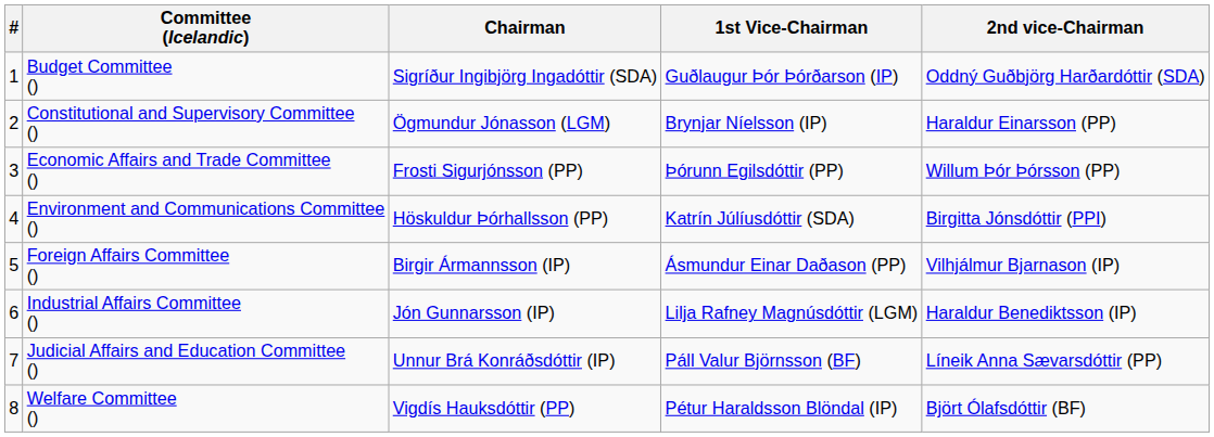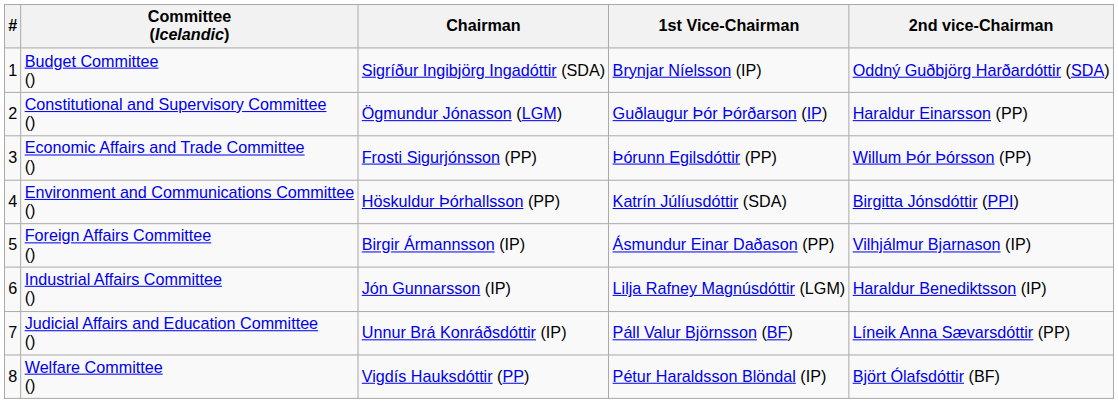 <table class="wikitable">
 <tr>
 <th>#</th>
 <th>Committee<br>(<em>Icelandic</em>)</th>
 <th>Chairman</th>
 <th>1st Vice-Chairman</th>
 <th>2nd vice-Chairman</th>
 </tr>
 <tr>
 <td style="text-align: right;">1</td>
 <td><a href='#'>Budget Committee</a><br>()</td>
 <td><a href='#'>Sigríður Ingibjörg Ingadóttir</a> (SDA)</td>
-<td><a href='#'>Guðlaugur Þór Þórðarson</a> (<a href='#'>IP</a>)</td>
+<td><a href='#'>Brynjar Níelsson</a> (IP)</td>
 <td><a href='#'>Oddný Guðbjörg Harðardóttir</a> (<a href='#'>SDA</a>)</td>
 </tr>
 <tr>
 <td style="text-align: right;">2</td>
 <td><a href='#'>Constitutional and Supervisory Committee</a><br>()</td>
 <td><a href='#'>Ögmundur Jónasson</a> (<a href='#'>LGM</a>)</td>
-<td><a href='#'>Brynjar Níelsson</a> (IP)</td>
+<td><a href='#'>Guðlaugur Þór Þórðarson</a> (<a href='#'>IP</a>)</td>
 <td><a href='#'>Haraldur Einarsson</a> (PP)</td>
 </tr>
 <tr>
 <td style="text-align: right;">3</td>
 <td><a href='#'>Economic Affairs and Trade Committee</a><br>()</td>
 <td><a href='#'>Frosti Sigurjónsson</a> (PP)</td>
 <td><a href='#'>Þórunn Egilsdóttir</a> (PP)</td>
 <td><a href='#'>Willum Þór Þórsson</a> (PP)</td>
 </tr>
 <tr>
 <td style="text-align: right;">4</td>
 <td><a href='#'>Environment and Communications Committee</a><br>()</td>
 <td><a href='#'>Höskuldur Þórhallsson</a> (PP)</td>
 <td><a href='#'>Katrín Júlíusdóttir</a> (SDA)</td>
 <td><a href='#'>Birgitta Jónsdóttir</a> (<a href='#'>PPI</a>)</td>
 </tr>
 <tr>
 <td style="text-align: right;">5</td>
 <td><a href='#'>Foreign Affairs Committee</a><br>()</td>
 <td><a href='#'>Birgir Ármannsson</a> (IP)</td>
 <td><a href='#'>Ásmundur Einar Daðason</a> (PP)</td>
 <td><a href='#'>Vilhjálmur Bjarnason</a> (IP)</td>
 </tr>
 <tr>
 <td style="text-align: right;">6</td>
 <td><a href='#'>Industrial Affairs Committee</a><br>()</td>
 <td><a href='#'>Jón Gunnarsson</a> (IP)</td>
 <td><a href='#'>Lilja Rafney Magnúsdóttir</a> (LGM)</td>
 <td><a href='#'>Haraldur Benediktsson</a> (IP)</td>
 </tr>
 <tr>
 <td style="text-align: right;">7</td>
 <td><a href='#'>Judicial Affairs and Education Committee</a><br>()</td>
 <td><a href='#'>Unnur Brá Konráðsdóttir</a> (IP)</td>
 <td><a href='#'>Páll Valur Björnsson</a> (<a href='#'>BF</a>)</td>
 <td><a href='#'>Líneik Anna Sævarsdóttir</a> (PP)</td>
 </tr>
 <tr>
 <td style="text-align: right;">8</td>
 <td><a href='#'>Welfare Committee</a><br>()</td>
 <td><a href='#'>Vigdís Hauksdóttir</a> (<a href='#'>PP</a>)</td>
 <td><a href='#'>Pétur Haraldsson Blöndal</a> (IP)</td>
 <td><a href='#'>Björt Ólafsdóttir</a> (BF)</td>
 </tr>
 </table>
